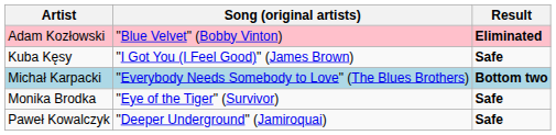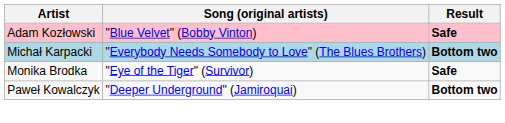 <table class=wikitable>
 <tr>
 <th>Artist</th>
 <th>Song (original artists)</th>
 <th>Result</th>
 </tr>
 <tr style="background:pink;">
 <td>Adam Kozłowski</td>
 <td>"<a href='#'>Blue Velvet</a>" (<a href='#'>Bobby Vinton</a>)</td>
-<td><strong>Eliminated</strong></td>
-</tr>
-<tr>
-<td>Kuba Kęsy</td>
-<td>"<a href='#'>I Got You (I Feel Good)</a>" (<a href='#'>James Brown</a>)</td>
 <td><strong>Safe</strong></td>
 </tr>
 <tr style="background:lightblue;">
 <td>Michał Karpacki</td>
 <td>"<a href='#'>Everybody Needs Somebody to Love</a>" (<a href='#'>The Blues Brothers</a>)</td>
 <td><strong>Bottom two</strong></td>
 </tr>
 <tr>
 <td>Monika Brodka</td>
 <td>"<a href='#'>Eye of the Tiger</a>" (<a href='#'>Survivor</a>)</td>
 <td><strong>Safe</strong></td>
 </tr>
 <tr>
 <td>Paweł Kowalczyk</td>
 <td>"<a href='#'>Deeper Underground</a>" (<a href='#'>Jamiroquai</a>)</td>
-<td><strong>Safe</strong></td>
+<td><strong>Bottom two</strong></td>
 </tr>
 </table>
